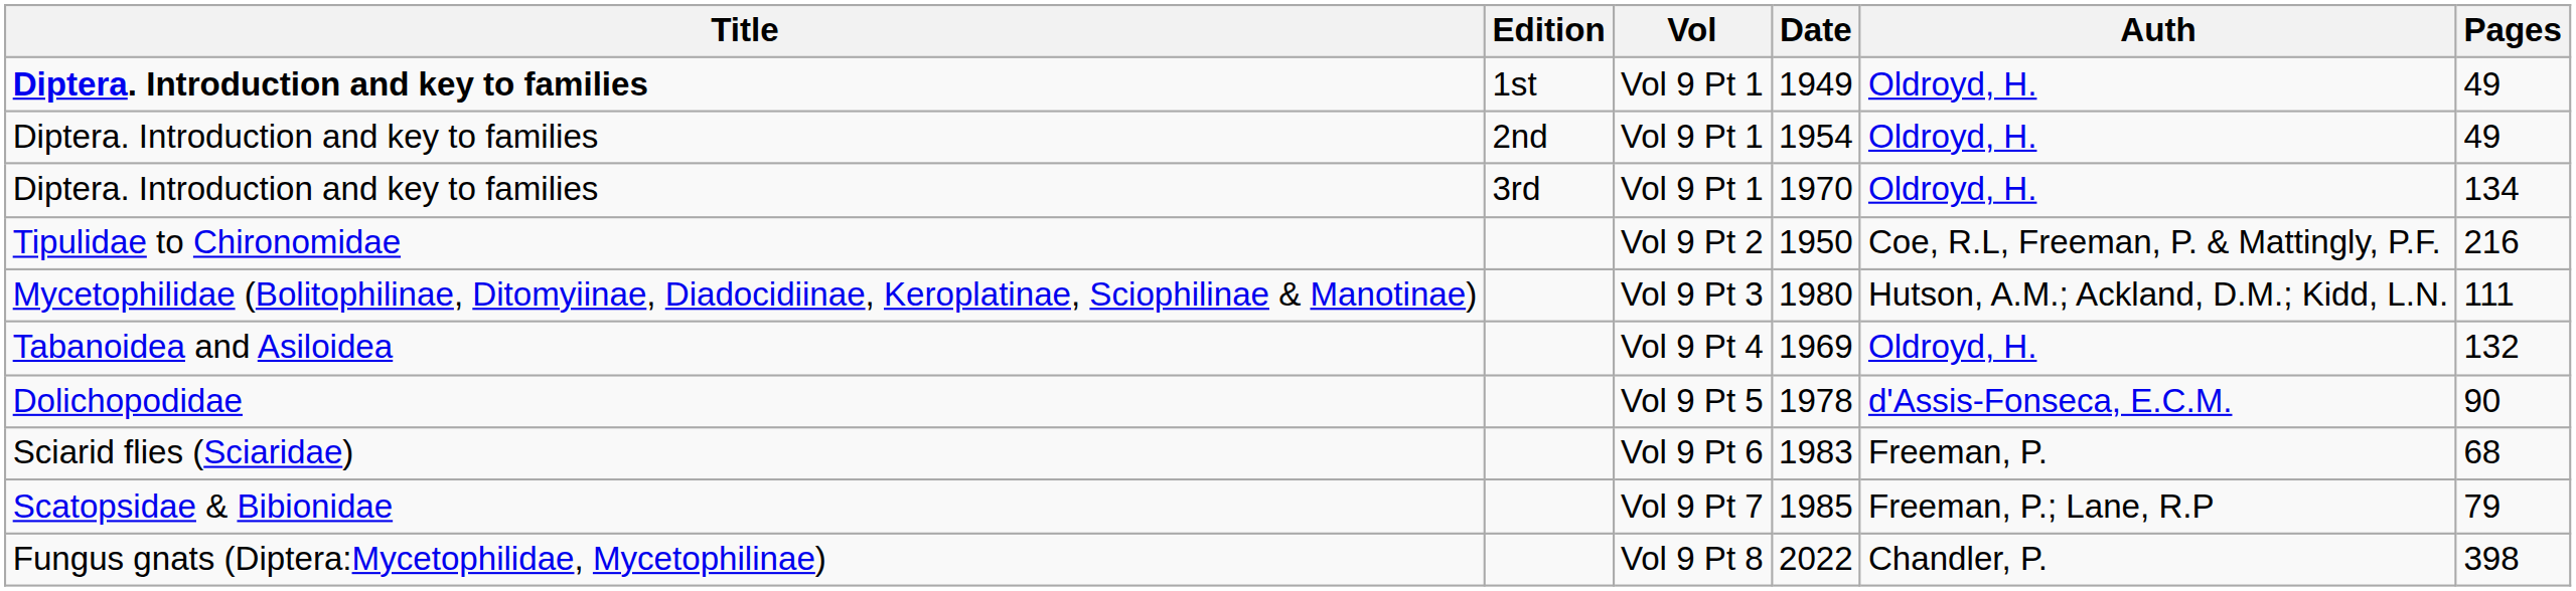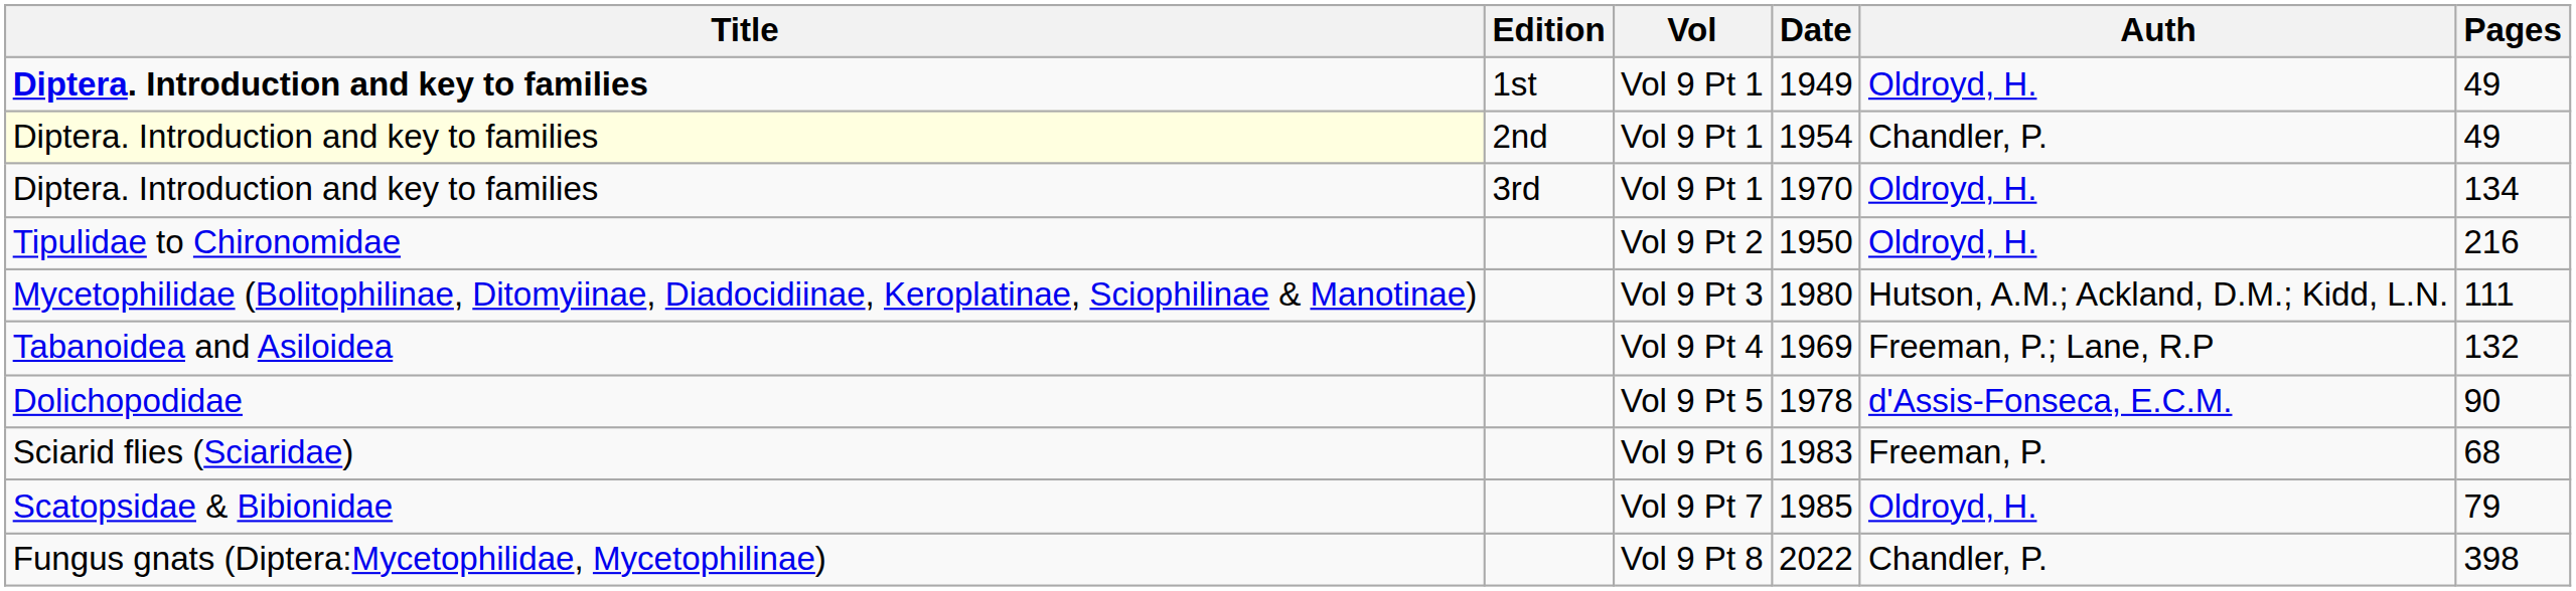 <table class="wikitable" border="1">
 <tr>
 <th>Title</th>
 <th>Edition</th>
 <th>Vol</th>
 <th>Date</th>
 <th>Auth</th>
 <th>Pages</th>
 </tr>
 <tr>
 <td><strong><a href='#'>Diptera</a>. Introduction and key to families</strong></td>
 <td>1st</td>
 <td>Vol 9 Pt 1</td>
 <td>1949</td>
 <td><a href='#'>Oldroyd, H.</a></td>
 <td>49</td>
 </tr>
 <tr>
-<td>Diptera. Introduction and key to families</td>
+<td style="background: lightyellow;">Diptera. Introduction and key to families</td>
 <td>2nd</td>
 <td>Vol 9 Pt 1</td>
 <td>1954</td>
-<td><a href='#'>Oldroyd, H.</a></td>
+<td>Chandler, P.</td>
 <td>49</td>
 </tr>
 <tr>
 <td>Diptera. Introduction and key to families</td>
 <td>3rd</td>
 <td>Vol 9 Pt 1</td>
 <td>1970</td>
 <td><a href='#'>Oldroyd, H.</a></td>
 <td>134</td>
 </tr>
 <tr>
 <td><a href='#'>Tipulidae</a> to <a href='#'>Chironomidae</a></td>
 <td></td>
 <td>Vol 9 Pt 2</td>
 <td>1950</td>
-<td>Coe, R.L, Freeman, P. & Mattingly, P.F.</td>
+<td><a href='#'>Oldroyd, H.</a></td>
 <td>216</td>
 </tr>
 <tr>
 <td><a href='#'>Mycetophilidae</a> (<a href='#'>Bolitophilinae</a>, <a href='#'>Ditomyiinae</a>, <a href='#'>Diadocidiinae</a>, <a href='#'>Keroplatinae</a>, <a href='#'>Sciophilinae</a> & <a href='#'>Manotinae</a>)</td>
 <td></td>
 <td>Vol 9 Pt 3</td>
 <td>1980</td>
 <td>Hutson, A.M.; Ackland, D.M.; Kidd, L.N.</td>
 <td>111</td>
 </tr>
 <tr>
 <td><a href='#'>Tabanoidea</a> and <a href='#'>Asiloidea</a></td>
 <td></td>
 <td>Vol 9 Pt 4</td>
 <td>1969</td>
-<td><a href='#'>Oldroyd, H.</a></td>
+<td>Freeman, P.; Lane, R.P</td>
 <td>132</td>
 </tr>
 <tr>
 <td><a href='#'>Dolichopodidae</a></td>
 <td></td>
 <td>Vol 9 Pt 5</td>
 <td>1978</td>
 <td><a href='#'>d'Assis-Fonseca, E.C.M.</a></td>
 <td>90</td>
 </tr>
 <tr>
 <td>Sciarid flies (<a href='#'>Sciaridae</a>)</td>
 <td></td>
 <td>Vol 9 Pt 6</td>
 <td>1983</td>
 <td>Freeman, P.</td>
 <td>68</td>
 </tr>
 <tr>
 <td><a href='#'>Scatopsidae</a> & <a href='#'>Bibionidae</a></td>
 <td></td>
 <td>Vol 9 Pt 7</td>
 <td>1985</td>
-<td>Freeman, P.; Lane, R.P</td>
+<td><a href='#'>Oldroyd, H.</a></td>
 <td>79</td>
 </tr>
 <tr>
 <td>Fungus gnats (Diptera:<a href='#'>Mycetophilidae</a>, <a href='#'>Mycetophilinae</a>)</td>
 <td></td>
 <td>Vol 9 Pt 8</td>
 <td>2022</td>
 <td>Chandler, P.</td>
 <td>398</td>
 </tr>
 </table>
